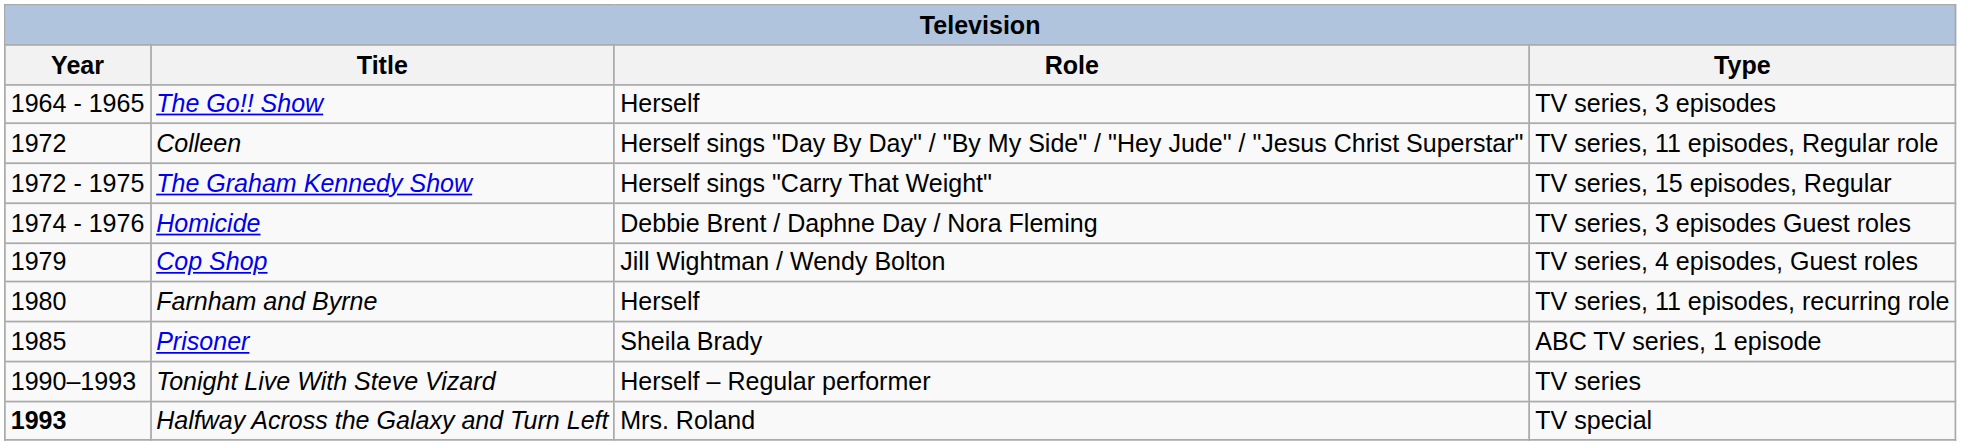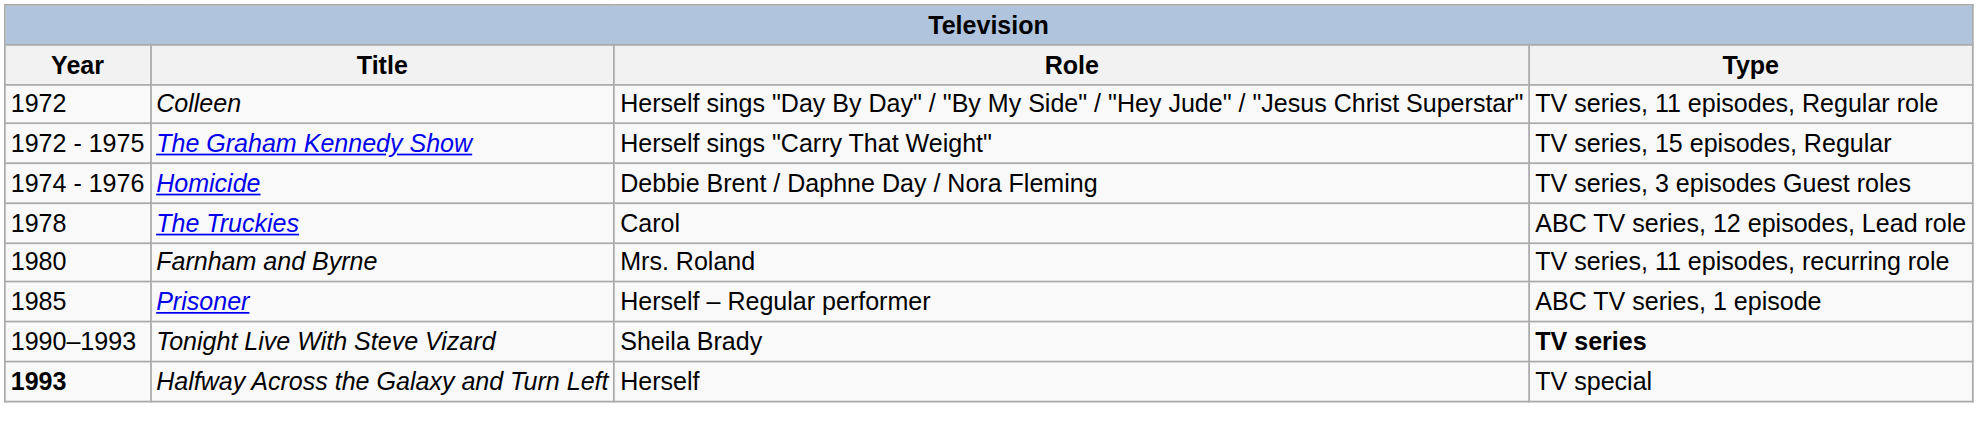 <table class="wikitable" style="font-size: 90%;">
 <tr>
 <th colspan="4" style="background: LightSteelBlue;">Television</th>
 </tr>
 <tr>
 <th>Year</th>
 <th>Title</th>
 <th>Role</th>
 <th>Type</th>
-</tr>
-<tr>
-<td>1964 - 1965</td>
-<td><em><a href='#'>The Go!! Show</a></em></td>
-<td>Herself</td>
-<td>TV series, 3 episodes</td>
 </tr>
 <tr>
 <td>1972</td>
 <td><em>Colleen</em></td>
 <td>Herself sings "Day By Day" / "By My Side" / "Hey Jude" / "Jesus Christ Superstar"</td>
 <td>TV series, 11 episodes, Regular role</td>
 </tr>
 <tr>
 <td>1972 - 1975</td>
 <td><em><a href='#'>The Graham Kennedy Show</a></em></td>
 <td>Herself sings "Carry That Weight"</td>
 <td>TV series, 15 episodes, Regular</td>
 </tr>
 <tr>
 <td>1974 - 1976</td>
 <td><em><a href='#'>Homicide</a></em></td>
 <td>Debbie Brent / Daphne Day / Nora Fleming</td>
 <td>TV series, 3 episodes Guest roles</td>
 </tr>
 <tr>
-<td>1979</td>
-<td><em><a href='#'>Cop Shop</a></em></td>
-<td>Jill Wightman / Wendy Bolton</td>
-<td>TV series, 4 episodes, Guest roles</td>
+<td>1978</td>
+<td><em><a href='#'>The Truckies</a></em></td>
+<td>Carol</td>
+<td>ABC TV series, 12 episodes, Lead role</td>
 </tr>
 <tr>
 <td>1980</td>
 <td><em>Farnham and Byrne</em></td>
-<td>Herself</td>
+<td>Mrs. Roland</td>
 <td>TV series, 11 episodes, recurring role</td>
 </tr>
 <tr>
 <td>1985</td>
 <td><em><a href='#'>Prisoner</a></em></td>
-<td>Sheila Brady</td>
+<td>Herself – Regular performer</td>
 <td>ABC TV series, 1 episode</td>
 </tr>
 <tr>
 <td>1990–1993</td>
 <td><em>Tonight Live With Steve Vizard</em></td>
-<td>Herself – Regular performer</td>
-<td>TV series</td>
+<td>Sheila Brady</td>
+<td><strong>TV series</strong></td>
 </tr>
 <tr>
 <td><strong>1993</strong></td>
 <td><em>Halfway Across the Galaxy and Turn Left</em></td>
-<td>Mrs. Roland</td>
+<td>Herself</td>
 <td>TV special</td>
 </tr>
 </table>
